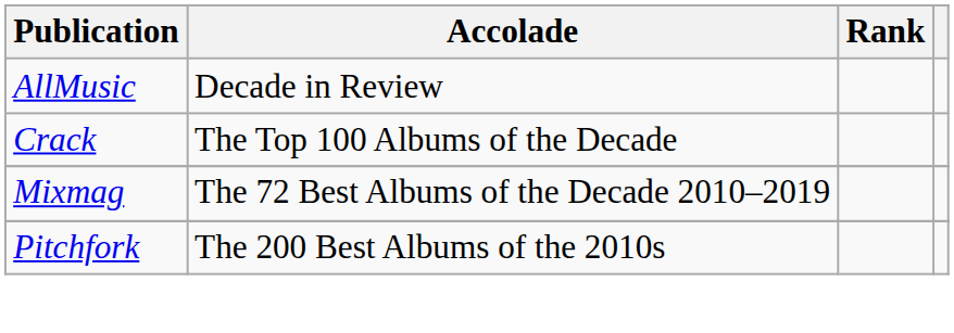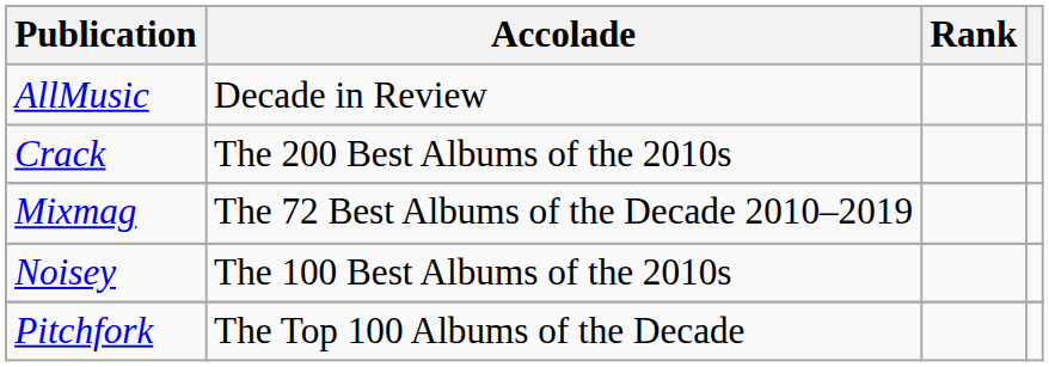 <table class="wikitable plainrowheaders sortable">
 <tr>
 <th>Publication</th>
 <th>Accolade</th>
 <th>Rank</th>
 <th class="unsortable"></th>
 </tr>
 <tr>
 <td><em><a href='#'>AllMusic</a></em></td>
 <td>Decade in Review</td>
 <td></td>
 <td></td>
 </tr>
 <tr>
 <td><em><a href='#'>Crack</a></em></td>
-<td>The Top 100 Albums of the Decade</td>
+<td>The 200 Best Albums of the 2010s</td>
 <td></td>
 <td></td>
 </tr>
 <tr>
 </tr>
 <tr>
 <td><em><a href='#'>Mixmag</a></em></td>
 <td>The 72 Best Albums of the Decade 2010–2019</td>
 <td></td>
 <td></td>
 </tr>
 <tr>
 </tr>
 <tr>
+<td><em><a href='#'>Noisey</a></em></td>
+<td>The 100 Best Albums of the 2010s</td>
+<td></td>
+<td></td>
+</tr>
+<tr>
 </tr>
 <tr>
 <td><em><a href='#'>Pitchfork</a></em></td>
-<td>The 200 Best Albums of the 2010s</td>
+<td>The Top 100 Albums of the Decade</td>
 <td></td>
 <td></td>
 </tr>
 </table>
